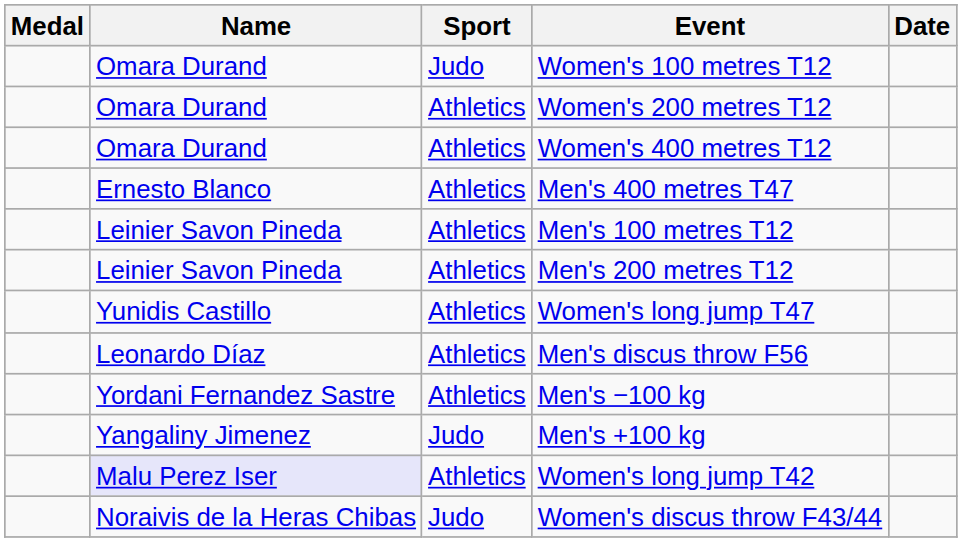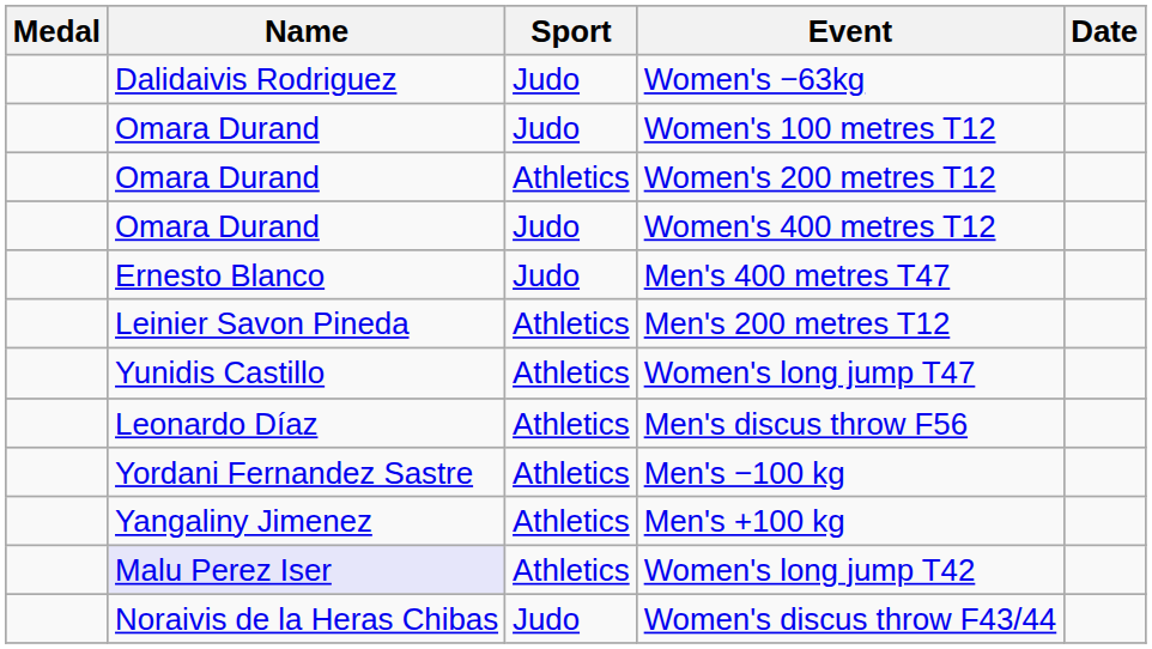 <table class="wikitable sortable"  style="font-size:95%">
 <tr>
 <th>Medal</th>
 <th>Name</th>
 <th>Sport</th>
 <th>Event</th>
 <th>Date</th>
+</tr>
+<tr>
+<td></td>
+<td><a href='#'>Dalidaivis Rodriguez</a></td>
+<td><a href='#'>Judo</a></td>
+<td><a href='#'>Women's −63kg</a></td>
+<td></td>
 </tr>
 <tr>
 <td></td>
 <td><a href='#'>Omara Durand</a></td>
 <td><a href='#'>Judo</a></td>
 <td><a href='#'>Women's 100 metres T12</a></td>
 <td></td>
 </tr>
 <tr>
 <td></td>
 <td><a href='#'>Omara Durand</a></td>
 <td><a href='#'>Athletics</a></td>
 <td><a href='#'>Women's 200 metres T12</a></td>
 <td></td>
 </tr>
 <tr>
 <td></td>
 <td><a href='#'>Omara Durand</a></td>
-<td><a href='#'>Athletics</a></td>
+<td><a href='#'>Judo</a></td>
 <td><a href='#'>Women's 400 metres T12</a></td>
 <td></td>
 </tr>
 <tr>
 <td></td>
 <td><a href='#'>Ernesto Blanco</a></td>
-<td><a href='#'>Athletics</a></td>
+<td><a href='#'>Judo</a></td>
 <td><a href='#'>Men's 400 metres T47</a></td>
-<td></td>
-</tr>
-<tr>
-<td></td>
-<td><a href='#'>Leinier Savon Pineda</a></td>
-<td><a href='#'>Athletics</a></td>
-<td><a href='#'>Men's 100 metres T12</a></td>
 <td></td>
 </tr>
 <tr>
 <td></td>
 <td><a href='#'>Leinier Savon Pineda</a></td>
 <td><a href='#'>Athletics</a></td>
 <td><a href='#'>Men's 200 metres T12</a></td>
 <td></td>
 </tr>
 <tr>
 <td></td>
 <td><a href='#'>Yunidis Castillo</a></td>
 <td><a href='#'>Athletics</a></td>
 <td><a href='#'>Women's long jump T47</a></td>
 <td></td>
 </tr>
 <tr>
 <td></td>
 <td><a href='#'>Leonardo Díaz</a></td>
 <td><a href='#'>Athletics</a></td>
 <td><a href='#'>Men's discus throw F56</a></td>
 <td></td>
 </tr>
 <tr>
 <td></td>
 <td><a href='#'>Yordani Fernandez Sastre</a></td>
 <td><a href='#'>Athletics</a></td>
 <td><a href='#'>Men's −100 kg</a></td>
 <td></td>
 </tr>
 <tr>
 <td></td>
 <td><a href='#'>Yangaliny Jimenez</a></td>
-<td><a href='#'>Judo</a></td>
+<td><a href='#'>Athletics</a></td>
 <td><a href='#'>Men's +100 kg</a></td>
 <td></td>
 </tr>
 <tr>
 <td></td>
 <td style="background: lavender;"><a href='#'>Malu Perez Iser</a></td>
 <td><a href='#'>Athletics</a></td>
 <td><a href='#'>Women's long jump T42</a></td>
 <td></td>
 </tr>
 <tr>
 <td></td>
 <td><a href='#'>Noraivis de la Heras Chibas</a></td>
 <td><a href='#'>Judo</a></td>
 <td><a href='#'>Women's discus throw F43/44</a></td>
 <td></td>
 </tr>
 </table>
